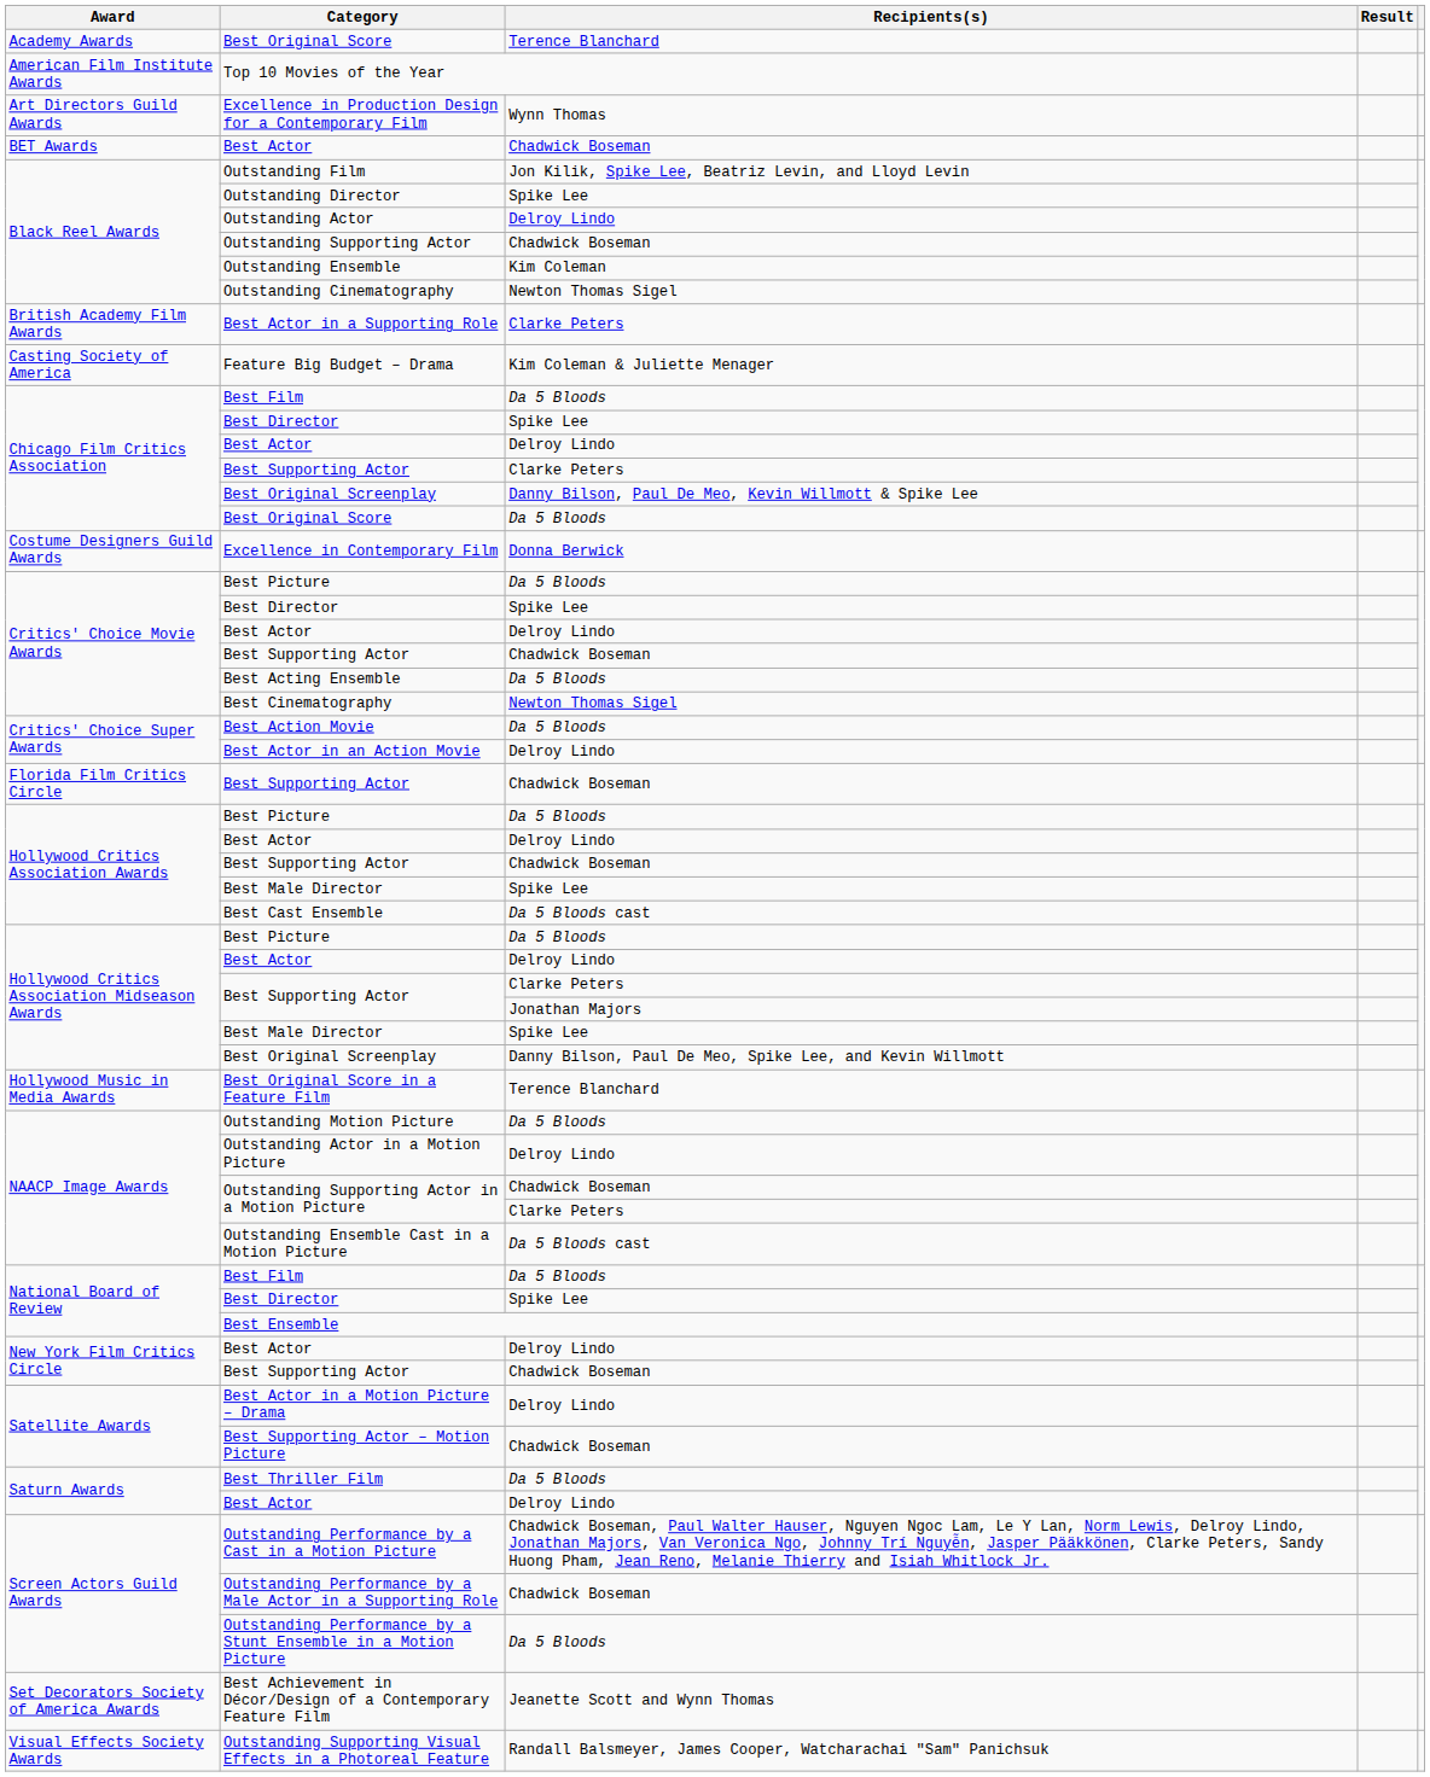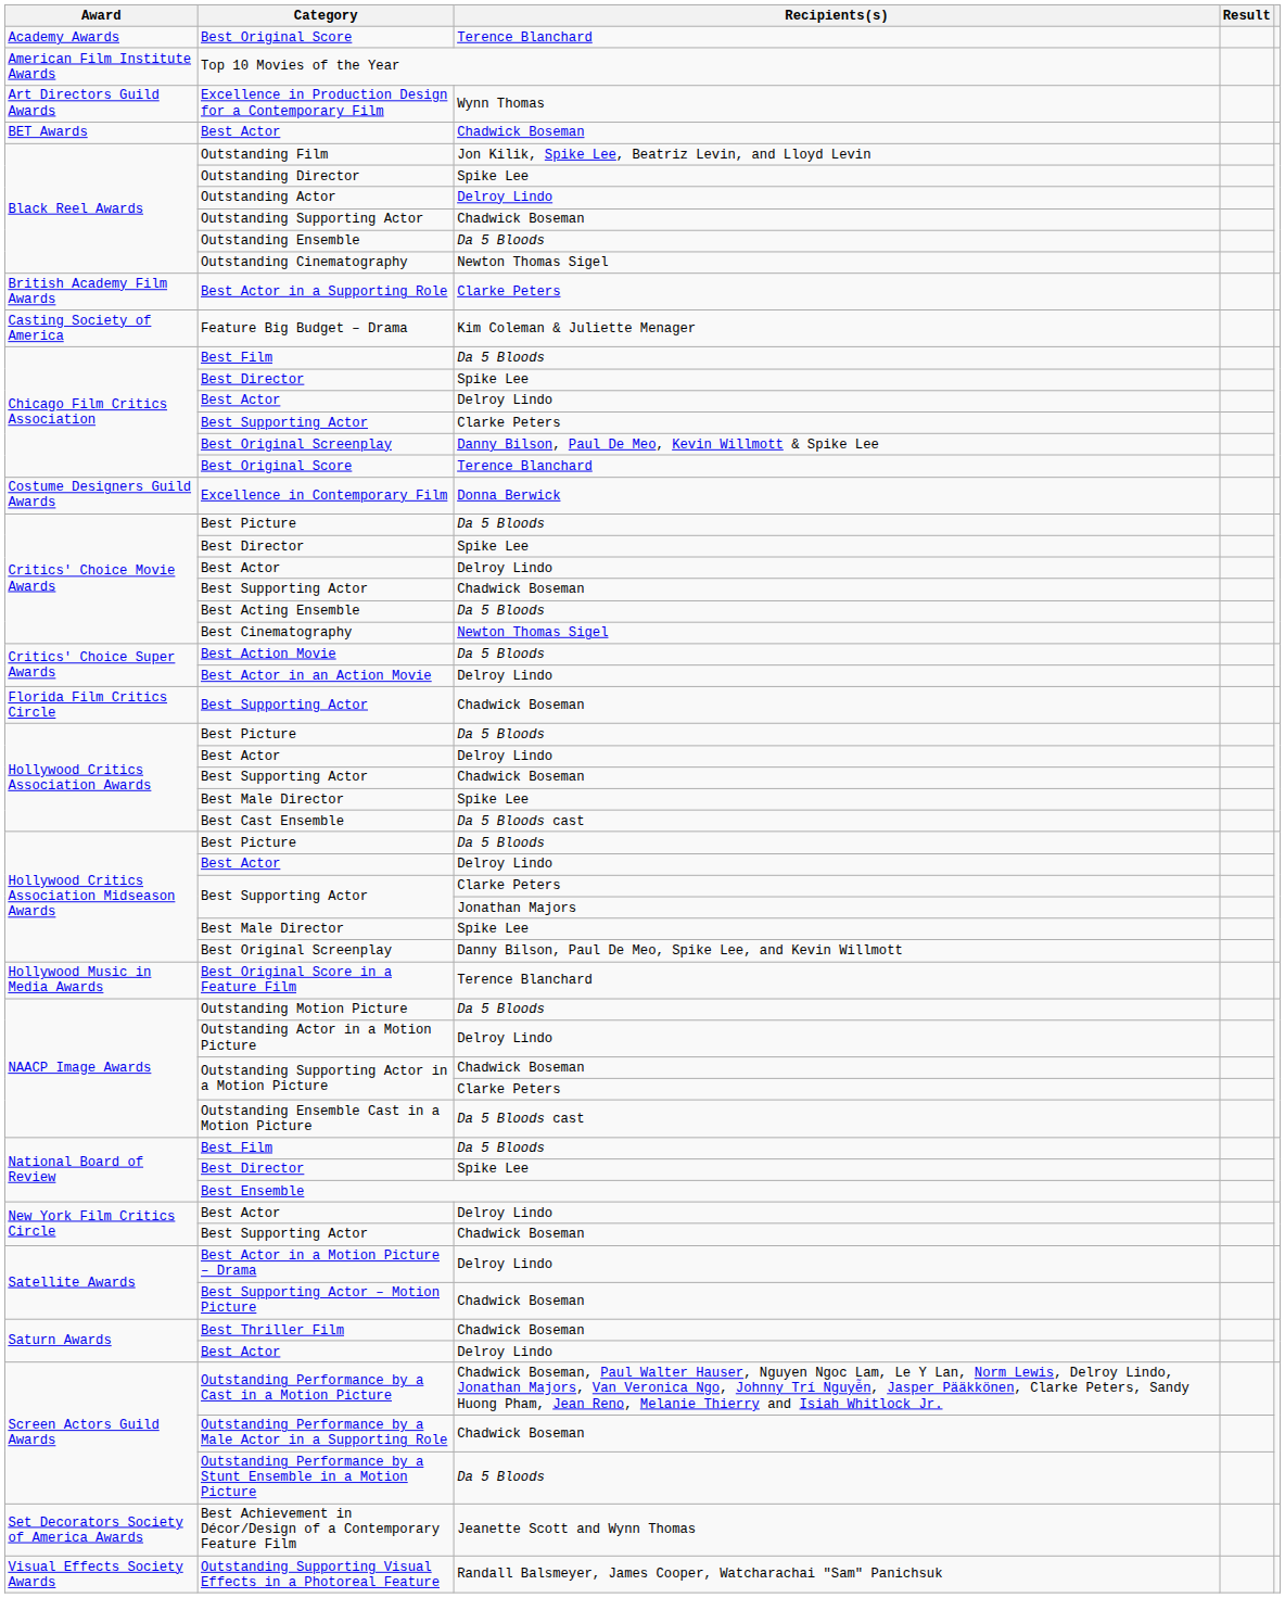 <table class="wikitable sortable">
 <tr>
 <th>Award</th>
 <th>Category</th>
 <th>Recipients(s)</th>
 <th>Result</th>
 <th></th>
 </tr>
 <tr>
 <td><a href='#'>Academy Awards</a></td>
 <td><a href='#'>Best Original Score</a></td>
 <td><a href='#'>Terence Blanchard</a></td>
 <td></td>
 <td></td>
 </tr>
 <tr>
 <td><a href='#'>American Film Institute Awards</a></td>
 <td colspan="2">Top 10 Movies of the Year</td>
 <td></td>
 <td></td>
 </tr>
 <tr>
 <td><a href='#'>Art Directors Guild Awards</a></td>
 <td><a href='#'>Excellence in Production Design for a Contemporary Film</a></td>
 <td>Wynn Thomas</td>
 <td></td>
 <td></td>
 </tr>
 <tr>
 <td><a href='#'>BET Awards</a></td>
 <td><a href='#'>Best Actor</a></td>
 <td><a href='#'>Chadwick Boseman</a> </td>
 <td></td>
 <td></td>
 </tr>
 <tr>
 <td rowspan=6><a href='#'>Black Reel Awards</a></td>
 <td>Outstanding Film</td>
 <td>Jon Kilik, <a href='#'>Spike Lee</a>, Beatriz Levin, and Lloyd Levin</td>
 <td></td>
 <td rowspan=6></td>
 </tr>
 <tr>
 <td>Outstanding Director</td>
 <td>Spike Lee</td>
 <td></td>
 </tr>
 <tr>
 <td>Outstanding Actor</td>
 <td><a href='#'>Delroy Lindo</a></td>
 <td></td>
 </tr>
 <tr>
 <td>Outstanding Supporting Actor</td>
 <td>Chadwick Boseman</td>
 <td></td>
 </tr>
 <tr>
 <td>Outstanding Ensemble</td>
-<td>Kim Coleman</td>
+<td><em>Da 5 Bloods</em></td>
 <td></td>
 </tr>
 <tr>
 <td>Outstanding Cinematography</td>
 <td>Newton Thomas Sigel</td>
 <td></td>
 </tr>
 <tr>
 <td><a href='#'>British Academy Film Awards</a></td>
 <td><a href='#'>Best Actor in a Supporting Role</a></td>
 <td><a href='#'>Clarke Peters</a></td>
 <td></td>
 <td></td>
 </tr>
 <tr>
 <td><a href='#'>Casting Society of America</a></td>
 <td>Feature Big Budget – Drama</td>
 <td>Kim Coleman & Juliette Menager</td>
 <td></td>
 <td></td>
 </tr>
 <tr>
 <td rowspan=6><a href='#'>Chicago Film Critics Association</a></td>
 <td><a href='#'>Best Film</a></td>
 <td><em>Da 5 Bloods</em></td>
 <td></td>
 <td rowspan=6></td>
 </tr>
 <tr>
 <td><a href='#'>Best Director</a></td>
 <td>Spike Lee</td>
 <td></td>
 </tr>
 <tr>
 <td><a href='#'>Best Actor</a></td>
 <td>Delroy Lindo</td>
 <td></td>
 </tr>
 <tr>
 <td><a href='#'>Best Supporting Actor</a></td>
 <td>Clarke Peters</td>
 <td></td>
 </tr>
 <tr>
 <td><a href='#'>Best Original Screenplay</a></td>
 <td><a href='#'>Danny Bilson</a>, <a href='#'>Paul De Meo</a>, <a href='#'>Kevin Willmott</a> & Spike Lee</td>
 <td></td>
 </tr>
 <tr>
 <td><a href='#'>Best Original Score</a></td>
-<td><em>Da 5 Bloods</em></td>
+<td><a href='#'>Terence Blanchard</a></td>
 <td></td>
 </tr>
 <tr>
 <td><a href='#'>Costume Designers Guild Awards</a></td>
 <td><a href='#'>Excellence in Contemporary Film</a></td>
 <td><a href='#'>Donna Berwick</a></td>
 <td></td>
 <td></td>
 </tr>
 <tr>
 <td rowspan="6"><a href='#'>Critics' Choice Movie Awards</a></td>
 <td>Best Picture</td>
 <td><em>Da 5 Bloods</em></td>
 <td></td>
 <td rowspan="6"></td>
 </tr>
 <tr>
 <td>Best Director</td>
 <td>Spike Lee</td>
 <td></td>
 </tr>
 <tr>
 <td>Best Actor</td>
 <td>Delroy Lindo</td>
 <td></td>
 </tr>
 <tr>
 <td>Best Supporting Actor</td>
 <td>Chadwick Boseman</td>
 <td></td>
 </tr>
 <tr>
 <td>Best Acting Ensemble</td>
 <td><em>Da 5 Bloods</em></td>
 <td></td>
 </tr>
 <tr>
 <td>Best Cinematography</td>
 <td><a href='#'>Newton Thomas Sigel</a></td>
 <td></td>
 </tr>
 <tr>
 <td rowspan=2><a href='#'>Critics' Choice Super Awards</a></td>
 <td><a href='#'>Best Action Movie</a></td>
 <td><em>Da 5 Bloods</em></td>
 <td></td>
 <td rowspan=2></td>
 </tr>
 <tr>
 <td><a href='#'>Best Actor in an Action Movie</a></td>
 <td>Delroy Lindo</td>
 <td></td>
 </tr>
 <tr>
 <td><a href='#'>Florida Film Critics Circle</a></td>
 <td><a href='#'>Best Supporting Actor</a></td>
 <td>Chadwick Boseman</td>
 <td></td>
 <td></td>
 </tr>
 <tr>
 <td rowspan="5"><a href='#'>Hollywood Critics Association Awards</a></td>
 <td>Best Picture</td>
 <td><em>Da 5 Bloods</em></td>
 <td></td>
 <td rowspan="5"></td>
 </tr>
 <tr>
 <td>Best Actor</td>
 <td>Delroy Lindo</td>
 <td></td>
 </tr>
 <tr>
 <td>Best Supporting Actor</td>
 <td>Chadwick Boseman</td>
 <td></td>
 </tr>
 <tr>
 <td>Best Male Director</td>
 <td>Spike Lee</td>
 <td></td>
 </tr>
 <tr>
 <td>Best Cast Ensemble</td>
 <td><em>Da 5 Bloods</em> cast</td>
 <td></td>
 </tr>
 <tr>
 <td rowspan="6"><a href='#'>Hollywood Critics Association Midseason Awards</a></td>
 <td>Best Picture</td>
 <td><em>Da 5 Bloods</em></td>
 <td></td>
 <td rowspan="6"></td>
 </tr>
 <tr>
 <td><a href='#'>Best Actor</a></td>
 <td>Delroy Lindo</td>
 <td></td>
 </tr>
 <tr>
 <td rowspan="2">Best Supporting Actor</td>
 <td>Clarke Peters</td>
 <td></td>
 </tr>
 <tr>
 <td>Jonathan Majors</td>
 <td></td>
 </tr>
 <tr>
 <td>Best Male Director</td>
 <td>Spike Lee</td>
 <td></td>
 </tr>
 <tr>
 <td>Best Original Screenplay</td>
 <td>Danny Bilson, Paul De Meo, Spike Lee, and Kevin Willmott</td>
 <td></td>
 </tr>
 <tr>
 <td><a href='#'>Hollywood Music in Media Awards</a></td>
 <td><a href='#'>Best Original Score in a Feature Film</a></td>
 <td>Terence Blanchard</td>
 <td></td>
 <td></td>
 </tr>
 <tr>
 <td rowspan=5><a href='#'>NAACP Image Awards</a></td>
 <td>Outstanding Motion Picture</td>
 <td><em>Da 5 Bloods</em></td>
 <td></td>
 <td rowspan=5></td>
 </tr>
 <tr>
 <td>Outstanding Actor in a Motion Picture</td>
 <td>Delroy Lindo</td>
 <td></td>
 </tr>
 <tr>
 <td rowspan=2>Outstanding Supporting Actor in a Motion Picture</td>
 <td>Chadwick Boseman</td>
 <td></td>
 </tr>
 <tr>
 <td>Clarke Peters</td>
 <td></td>
 </tr>
 <tr>
 <td>Outstanding Ensemble Cast in a Motion Picture</td>
 <td><em>Da 5 Bloods</em> cast</td>
 <td></td>
 </tr>
 <tr>
 <td rowspan="3"><a href='#'>National Board of Review</a></td>
 <td><a href='#'>Best Film</a></td>
 <td><em>Da 5 Bloods</em></td>
 <td></td>
 <td rowspan="3"></td>
 </tr>
 <tr>
 <td><a href='#'>Best Director</a></td>
 <td>Spike Lee</td>
 <td></td>
 </tr>
 <tr>
 <td colspan="2"><a href='#'>Best Ensemble</a></td>
 <td></td>
 </tr>
 <tr>
 <td rowspan=2><a href='#'>New York Film Critics Circle</a></td>
 <td>Best Actor</td>
 <td>Delroy Lindo</td>
 <td></td>
 <td rowspan=2></td>
 </tr>
 <tr>
 <td>Best Supporting Actor</td>
 <td>Chadwick Boseman</td>
 <td></td>
 </tr>
 <tr>
 <td rowspan=2><a href='#'>Satellite Awards</a></td>
 <td><a href='#'>Best Actor in a Motion Picture – Drama</a></td>
 <td>Delroy Lindo</td>
 <td></td>
 <td rowspan=2></td>
 </tr>
 <tr>
 <td><a href='#'>Best Supporting Actor – Motion Picture</a></td>
 <td>Chadwick Boseman</td>
 <td></td>
 </tr>
 <tr>
 <td rowspan="2"><a href='#'>Saturn Awards</a></td>
 <td><a href='#'>Best Thriller Film</a></td>
-<td><em>Da 5 Bloods</em></td>
+<td>Chadwick Boseman</td>
 <td></td>
 <td rowspan="2"></td>
 </tr>
 <tr>
 <td><a href='#'>Best Actor</a></td>
 <td>Delroy Lindo</td>
 <td></td>
 </tr>
 <tr>
 <td rowspan="3"><a href='#'>Screen Actors Guild Awards</a></td>
 <td><a href='#'>Outstanding Performance by a Cast in a Motion Picture</a></td>
 <td>Chadwick Boseman, <a href='#'>Paul Walter Hauser</a>, Nguyen Ngoc Lam, Le Y Lan, <a href='#'>Norm Lewis</a>, Delroy Lindo, <a href='#'>Jonathan Majors</a>, <a href='#'>Van Veronica Ngo</a>, <a href='#'>Johnny Trí Nguyễn</a>, <a href='#'>Jasper Pääkkönen</a>, Clarke Peters, Sandy Huong Pham, <a href='#'>Jean Reno</a>, <a href='#'>Melanie Thierry</a> and <a href='#'>Isiah Whitlock Jr.</a></td>
 <td></td>
 <td rowspan="3"></td>
 </tr>
 <tr>
 <td><a href='#'>Outstanding Performance by a Male Actor in a Supporting Role</a></td>
 <td>Chadwick Boseman</td>
 <td></td>
 </tr>
 <tr>
 <td><a href='#'>Outstanding Performance by a Stunt Ensemble in a Motion Picture</a></td>
 <td><em>Da 5 Bloods</em></td>
 <td></td>
 </tr>
 <tr>
 <td><a href='#'>Set Decorators Society of America Awards</a></td>
 <td>Best Achievement in Décor/Design of a Contemporary Feature Film</td>
 <td>Jeanette Scott and Wynn Thomas</td>
 <td></td>
 <td></td>
 </tr>
 <tr>
 <td><a href='#'>Visual Effects Society Awards</a></td>
 <td><a href='#'>Outstanding Supporting Visual Effects in a Photoreal Feature</a></td>
 <td>Randall Balsmeyer, James Cooper, Watcharachai "Sam" Panichsuk</td>
 <td></td>
 <td></td>
 </tr>
 </table>
